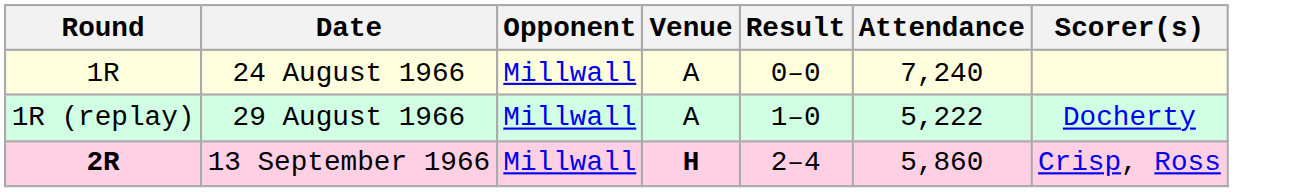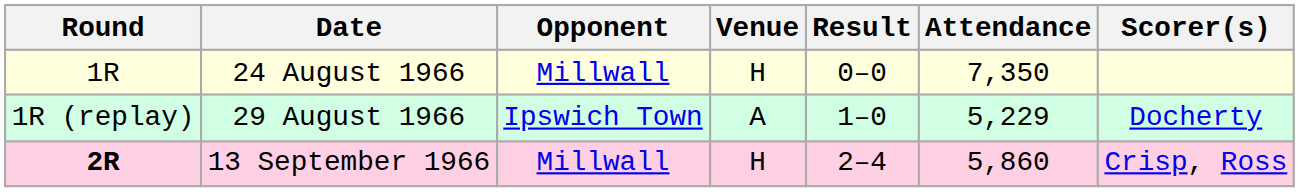 <table class="wikitable sortable" style="text-align:center;">
 <tr>
 <th>Round</th>
 <th>Date</th>
 <th>Opponent</th>
 <th>Venue</th>
 <th>Result</th>
 <th>Attendance</th>
 <th>Scorer(s)</th>
 </tr>
 <tr style="background:#ffd;">
 <td>1R</td>
 <td>24 August 1966</td>
 <td><a href='#'>Millwall</a></td>
-<td>A</td>
+<td>H</td>
 <td>0–0</td>
-<td>7,240</td>
+<td>7,350</td>
 <td></td>
 </tr>
 <tr style="background:#d0ffe3;">
 <td>1R (replay)</td>
 <td>29 August 1966</td>
-<td><a href='#'>Millwall</a></td>
+<td><a href='#'>Ipswich Town</a></td>
 <td>A</td>
 <td>1–0</td>
-<td>5,222</td>
+<td>5,229</td>
 <td><a href='#'>Docherty</a></td>
 </tr>
 <tr style="background:#ffd0e3;">
 <td><strong>2R</strong></td>
 <td>13 September 1966</td>
 <td><a href='#'>Millwall</a></td>
-<td><strong>H</strong></td>
+<td>H</td>
 <td>2–4</td>
 <td>5,860</td>
 <td><a href='#'>Crisp</a>, <a href='#'>Ross</a></td>
 </tr>
 </table>
